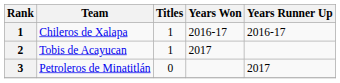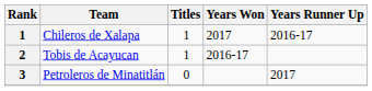 <table class="wikitable">
 <tr>
 <th>Rank</th>
 <th>Team</th>
 <th>Titles</th>
 <th>Years Won</th>
 <th>Years Runner Up</th>
 </tr>
 <tr>
 <th>1</th>
 <td><a href='#'>Chileros de Xalapa</a></td>
 <td>    1</td>
-<td>2016-17</td>
+<td>2017</td>
 <td>2016-17</td>
 </tr>
 <tr>
 <th>2</th>
 <td><a href='#'>Tobis de Acayucan</a></td>
 <td>    1</td>
-<td>2017</td>
+<td>2016-17</td>
 <td></td>
 </tr>
 <tr>
 <th>3</th>
 <td><a href='#'>Petroleros de Minatitlán</a></td>
 <td>    0</td>
 <td></td>
 <td>2017</td>
 </tr>
 <tr>
 </tr>
 </table>
